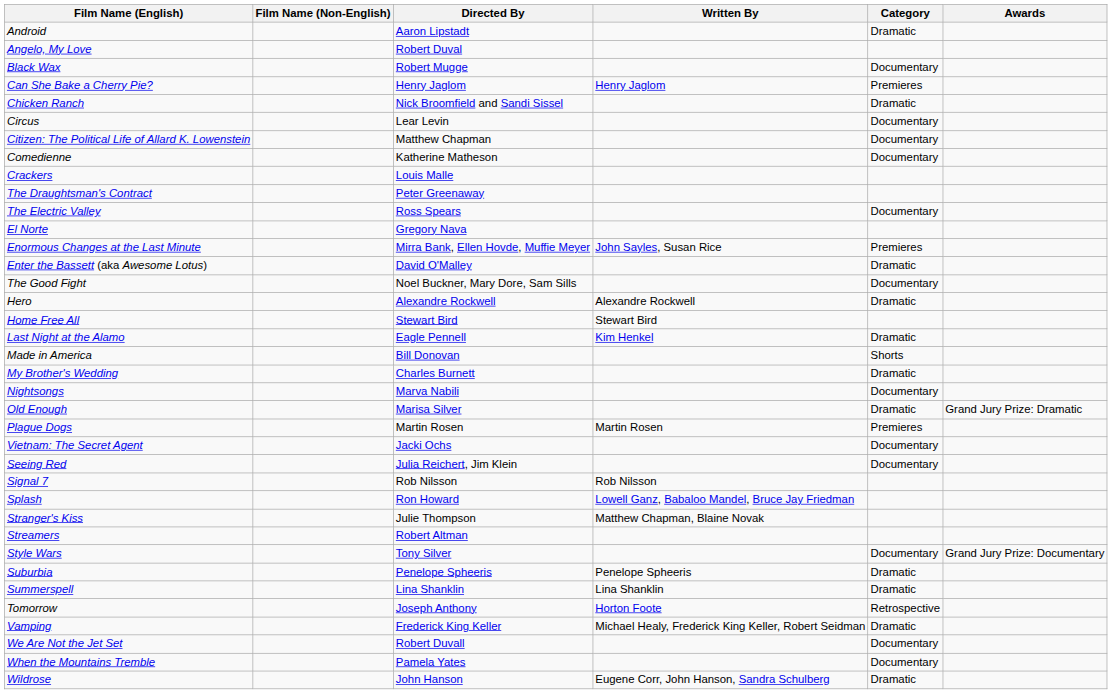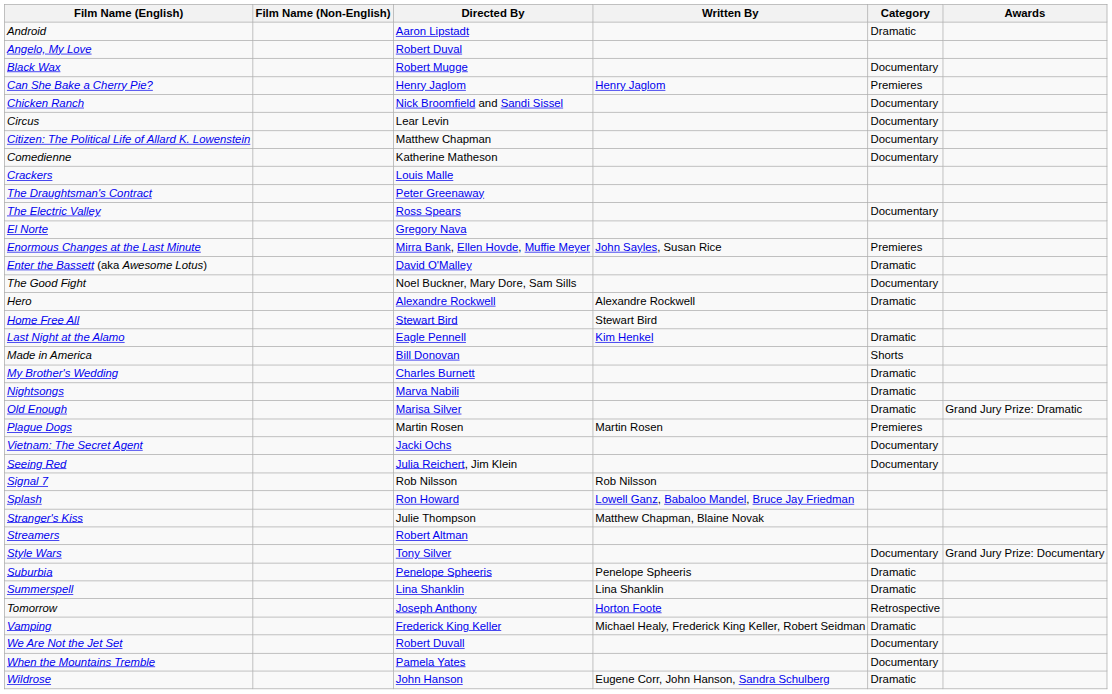 <table class="wikitable">
 <tr>
 <th>Film Name (English)</th>
 <th>Film Name (Non-English)</th>
 <th>Directed By</th>
 <th>Written By</th>
 <th>Category</th>
 <th>Awards</th>
 </tr>
 <tr>
 <td><em>Android</em></td>
 <td></td>
 <td><a href='#'>Aaron Lipstadt</a></td>
 <td></td>
 <td>Dramatic</td>
 <td></td>
 </tr>
 <tr>
 <td><em><a href='#'>Angelo, My Love</a></em></td>
 <td></td>
 <td><a href='#'>Robert Duval</a></td>
 <td></td>
 <td></td>
 <td></td>
 </tr>
 <tr>
 <td><em><a href='#'>Black Wax</a></em></td>
 <td></td>
 <td><a href='#'>Robert Mugge</a></td>
 <td></td>
 <td>Documentary</td>
 <td></td>
 </tr>
 <tr>
 <td><em><a href='#'>Can She Bake a Cherry Pie?</a></em></td>
 <td></td>
 <td><a href='#'>Henry Jaglom</a></td>
 <td><a href='#'>Henry Jaglom</a></td>
 <td>Premieres</td>
 <td></td>
 </tr>
 <tr>
 <td><em><a href='#'>Chicken Ranch</a></em></td>
 <td></td>
 <td><a href='#'>Nick Broomfield</a> and <a href='#'>Sandi Sissel</a></td>
 <td></td>
-<td>Dramatic</td>
+<td>Documentary</td>
 <td></td>
 </tr>
 <tr>
 <td><em>Circus</em></td>
 <td></td>
 <td>Lear Levin</td>
 <td></td>
 <td>Documentary</td>
 <td></td>
 </tr>
 <tr>
 <td><em><a href='#'>Citizen: The Political Life of Allard K. Lowenstein</a></em></td>
 <td></td>
 <td>Matthew Chapman</td>
 <td></td>
 <td>Documentary</td>
 <td></td>
 </tr>
 <tr>
 <td><em>Comedienne</em></td>
 <td></td>
 <td>Katherine Matheson</td>
 <td></td>
 <td>Documentary</td>
 <td></td>
 </tr>
 <tr>
 <td><em><a href='#'>Crackers</a></em></td>
 <td></td>
 <td><a href='#'>Louis Malle</a></td>
 <td></td>
 <td></td>
 <td></td>
 </tr>
 <tr>
 <td><em><a href='#'>The Draughtsman's Contract</a></em></td>
 <td></td>
 <td><a href='#'>Peter Greenaway</a></td>
 <td></td>
 <td></td>
 <td></td>
 </tr>
 <tr>
 <td><em><a href='#'>The Electric Valley</a></em></td>
 <td></td>
 <td><a href='#'>Ross Spears</a></td>
 <td></td>
 <td>Documentary</td>
 <td></td>
 </tr>
 <tr>
 <td><em><a href='#'>El Norte</a></em></td>
 <td></td>
 <td><a href='#'>Gregory Nava</a></td>
 <td></td>
 <td></td>
 <td></td>
 </tr>
 <tr>
 <td><em><a href='#'>Enormous Changes at the Last Minute</a></em></td>
 <td></td>
 <td><a href='#'>Mirra Bank</a>, <a href='#'>Ellen Hovde</a>, <a href='#'>Muffie Meyer</a></td>
 <td><a href='#'>John Sayles</a>, Susan Rice</td>
 <td>Premieres</td>
 <td></td>
 </tr>
 <tr>
 <td><em><a href='#'>Enter the Bassett</a></em> (aka <em>Awesome Lotus</em>)</td>
 <td></td>
 <td><a href='#'>David O'Malley</a></td>
 <td></td>
 <td>Dramatic</td>
 <td></td>
 </tr>
 <tr>
 <td><em>The Good Fight</em></td>
 <td></td>
 <td>Noel Buckner, Mary Dore, Sam Sills</td>
 <td></td>
 <td>Documentary</td>
 <td></td>
 </tr>
 <tr>
 <td><em>Hero</em></td>
 <td></td>
 <td><a href='#'>Alexandre Rockwell</a></td>
 <td>Alexandre Rockwell</td>
 <td>Dramatic</td>
 <td></td>
 </tr>
 <tr>
 <td><em><a href='#'>Home Free All</a></em></td>
 <td></td>
 <td><a href='#'>Stewart Bird</a></td>
 <td>Stewart Bird</td>
 <td></td>
 <td></td>
 </tr>
 <tr>
 <td><em><a href='#'>Last Night at the Alamo</a></em></td>
 <td></td>
 <td><a href='#'>Eagle Pennell</a></td>
 <td><a href='#'>Kim Henkel</a></td>
 <td>Dramatic</td>
 <td></td>
 </tr>
 <tr>
 <td><em>Made in America</em></td>
 <td></td>
 <td><a href='#'>Bill Donovan</a></td>
 <td></td>
 <td>Shorts</td>
 <td></td>
 </tr>
 <tr>
 <td><em><a href='#'>My Brother's Wedding</a></em></td>
 <td></td>
 <td><a href='#'>Charles Burnett</a></td>
 <td></td>
 <td>Dramatic</td>
 <td></td>
 </tr>
 <tr>
 <td><em><a href='#'>Nightsongs</a></em></td>
 <td></td>
 <td><a href='#'>Marva Nabili</a></td>
 <td></td>
-<td>Documentary</td>
+<td>Dramatic</td>
 <td></td>
 </tr>
 <tr>
 <td><em><a href='#'>Old Enough</a></em></td>
 <td></td>
 <td><a href='#'>Marisa Silver</a></td>
 <td></td>
 <td>Dramatic</td>
 <td>Grand Jury Prize: Dramatic</td>
 </tr>
 <tr>
 <td><em><a href='#'>Plague Dogs</a></em></td>
 <td></td>
 <td>Martin Rosen</td>
 <td>Martin Rosen</td>
 <td>Premieres</td>
 <td></td>
 </tr>
 <tr>
 <td><em><a href='#'>Vietnam: The Secret Agent</a></em></td>
 <td></td>
 <td><a href='#'>Jacki Ochs</a></td>
 <td></td>
 <td>Documentary</td>
 <td></td>
 </tr>
 <tr>
 <td><em><a href='#'>Seeing Red</a></em></td>
 <td></td>
 <td><a href='#'>Julia Reichert</a>, Jim Klein</td>
 <td></td>
 <td>Documentary</td>
 <td></td>
 </tr>
 <tr>
 <td><em><a href='#'>Signal 7</a></em></td>
 <td></td>
 <td>Rob Nilsson</td>
 <td>Rob Nilsson</td>
 <td></td>
 <td></td>
 </tr>
 <tr>
 <td><em><a href='#'>Splash</a></em></td>
 <td></td>
 <td><a href='#'>Ron Howard</a></td>
 <td><a href='#'>Lowell Ganz</a>, <a href='#'>Babaloo Mandel</a>, <a href='#'>Bruce Jay Friedman</a></td>
 <td></td>
 <td></td>
 </tr>
 <tr>
 <td><em><a href='#'>Stranger's Kiss</a></em></td>
 <td></td>
 <td>Julie Thompson</td>
 <td>Matthew Chapman, Blaine Novak</td>
 <td></td>
 <td></td>
 </tr>
 <tr>
 <td><em><a href='#'>Streamers</a></em></td>
 <td></td>
 <td><a href='#'>Robert Altman</a></td>
 <td></td>
 <td></td>
 <td></td>
 </tr>
 <tr>
 <td><em><a href='#'>Style Wars</a></em></td>
 <td></td>
 <td><a href='#'>Tony Silver</a></td>
 <td></td>
 <td>Documentary</td>
 <td>Grand Jury Prize: Documentary</td>
 </tr>
 <tr>
 <td><em><a href='#'>Suburbia</a></em></td>
 <td></td>
 <td><a href='#'>Penelope Spheeris</a></td>
 <td>Penelope Spheeris</td>
 <td>Dramatic</td>
 <td></td>
 </tr>
 <tr>
 <td><em><a href='#'>Summerspell</a></em></td>
 <td></td>
 <td><a href='#'>Lina Shanklin</a></td>
 <td>Lina Shanklin</td>
 <td>Dramatic</td>
 <td></td>
 </tr>
 <tr>
 <td><em>Tomorrow</em></td>
 <td></td>
 <td><a href='#'>Joseph Anthony</a></td>
 <td><a href='#'>Horton Foote</a></td>
 <td>Retrospective</td>
 <td></td>
 </tr>
 <tr>
 <td><em><a href='#'>Vamping</a></em></td>
 <td></td>
 <td><a href='#'>Frederick King Keller</a></td>
 <td>Michael Healy, Frederick King Keller, Robert Seidman</td>
 <td>Dramatic</td>
 <td></td>
 </tr>
 <tr>
 <td><em><a href='#'>We Are Not the Jet Set</a></em></td>
 <td></td>
 <td><a href='#'>Robert Duvall</a></td>
 <td></td>
 <td>Documentary</td>
 <td></td>
 </tr>
 <tr>
 <td><em><a href='#'>When the Mountains Tremble</a></em></td>
 <td></td>
 <td><a href='#'>Pamela Yates</a></td>
 <td></td>
 <td>Documentary</td>
 <td></td>
 </tr>
 <tr>
 <td><em><a href='#'>Wildrose</a></em></td>
 <td></td>
 <td><a href='#'>John Hanson</a></td>
 <td>Eugene Corr, John Hanson, <a href='#'>Sandra Schulberg</a></td>
 <td>Dramatic</td>
 <td></td>
 </tr>
 </table>
